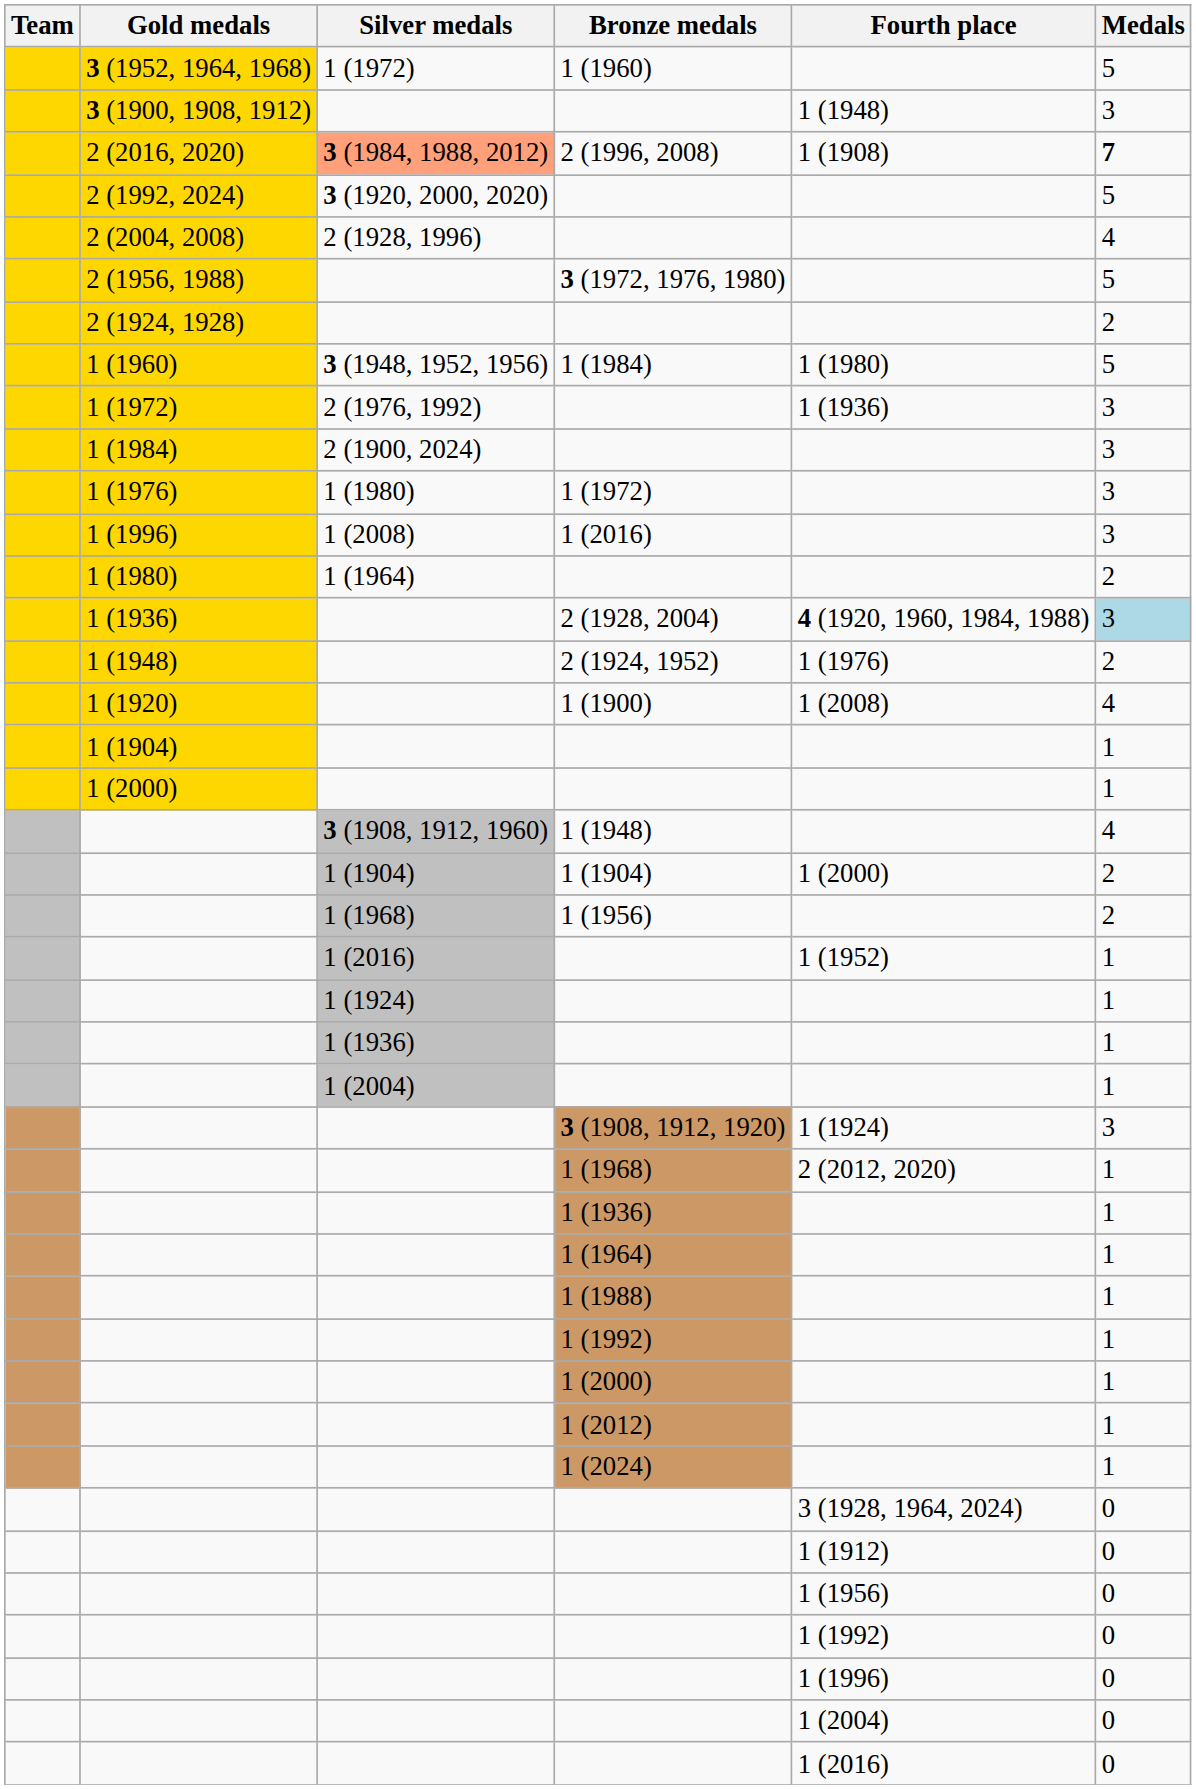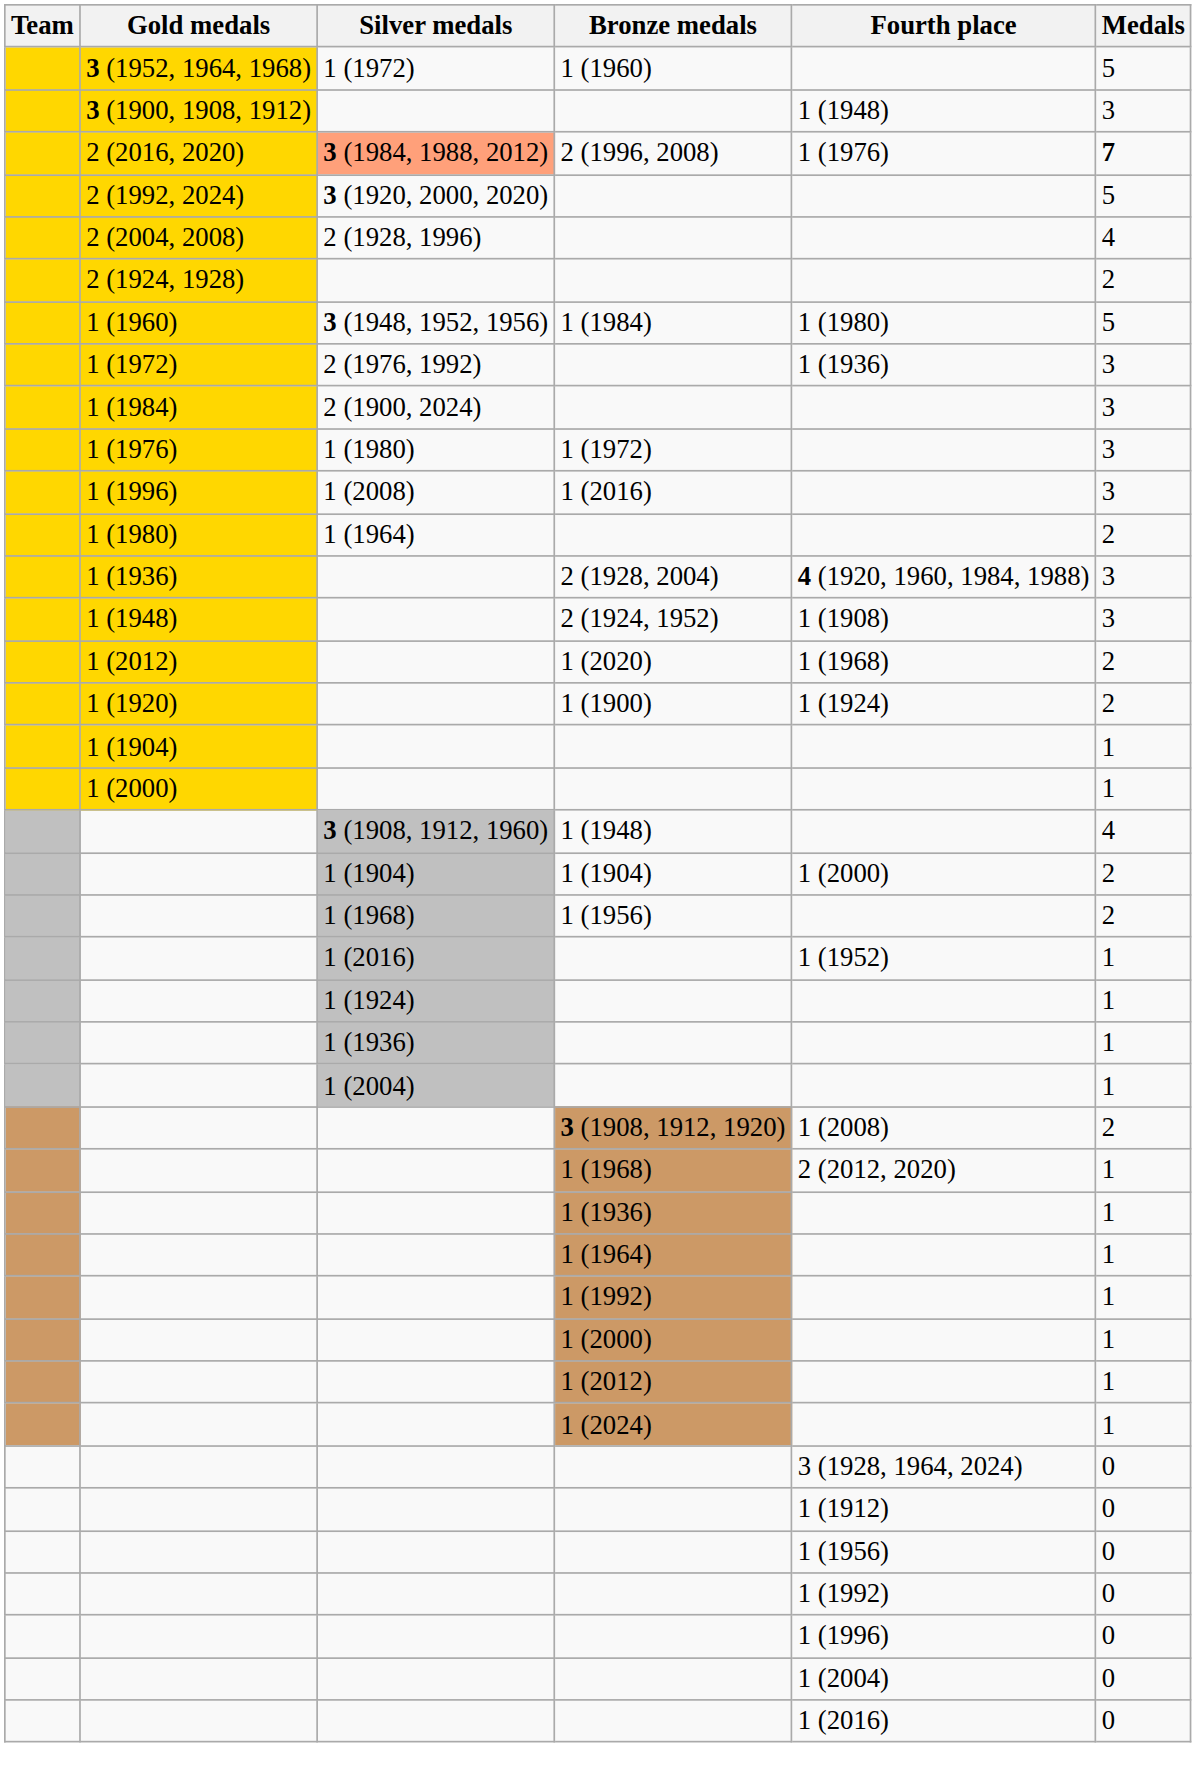 <table class="wikitable sortable" sortable>
 <tr>
 <th>Team</th>
 <th>Gold medals</th>
 <th>Silver medals</th>
 <th>Bronze medals</th>
 <th>Fourth place</th>
 <th>Medals</th>
 </tr>
 <tr>
 <td bgcolor=gold></td>
 <td bgcolor=gold><strong>3</strong> (1952, 1964, 1968)</td>
 <td>1 (1972)</td>
 <td>1 (1960)</td>
 <td></td>
 <td>5</td>
 </tr>
 <tr>
 <td bgcolor="gold"></td>
 <td bgcolor="gold"><strong>3</strong> (1900, 1908, 1912)</td>
 <td></td>
 <td></td>
 <td>1 (1948)</td>
 <td>3</td>
 </tr>
 <tr>
 <td bgcolor=gold></td>
 <td bgcolor=gold>2 (2016, 2020)</td>
 <td style="background: lightsalmon;"><strong>3</strong> (1984, 1988, 2012)</td>
 <td>2 (1996, 2008)</td>
-<td>1 (1908)</td>
+<td>1 (1976)</td>
 <td><strong>7</strong></td>
 </tr>
 <tr>
 <td bgcolor=gold></td>
 <td bgcolor=gold>2 (1992, 2024)</td>
 <td><strong>3</strong> (1920, 2000, 2020)</td>
 <td></td>
 <td></td>
 <td>5</td>
 </tr>
 <tr>
 <td bgcolor=gold></td>
 <td bgcolor=gold>2 (2004, 2008)</td>
 <td>2 (1928, 1996)</td>
 <td></td>
 <td></td>
 <td>4</td>
-</tr>
-<tr>
-<td bgcolor=gold></td>
-<td bgcolor=gold>2 (1956, 1988)</td>
-<td></td>
-<td><strong>3</strong> (1972, 1976, 1980)</td>
-<td></td>
-<td>5</td>
 </tr>
 <tr>
 <td bgcolor=gold></td>
 <td bgcolor=gold>2 (1924, 1928)</td>
 <td></td>
 <td></td>
 <td></td>
 <td>2</td>
 </tr>
 <tr>
 <td bgcolor=gold></td>
 <td bgcolor=gold>1 (1960)</td>
 <td><strong>3</strong> (1948, 1952, 1956)</td>
 <td>1 (1984)</td>
 <td>1 (1980)</td>
 <td>5</td>
 </tr>
 <tr>
 <td bgcolor=gold></td>
 <td bgcolor=gold>1 (1972)</td>
 <td>2 (1976, 1992)</td>
 <td></td>
 <td>1 (1936)</td>
 <td>3</td>
 </tr>
 <tr>
 <td bgcolor=gold></td>
 <td bgcolor=gold>1 (1984)</td>
 <td>2 (1900, 2024)</td>
 <td></td>
 <td></td>
 <td>3</td>
 </tr>
 <tr>
 <td bgcolor=gold></td>
 <td bgcolor=gold>1 (1976)</td>
 <td>1 (1980)</td>
 <td>1 (1972)</td>
 <td></td>
 <td>3</td>
 </tr>
 <tr>
 <td bgcolor=gold></td>
 <td bgcolor=gold>1 (1996)</td>
 <td>1 (2008)</td>
 <td>1 (2016)</td>
 <td></td>
 <td>3</td>
 </tr>
 <tr>
 <td bgcolor=gold></td>
 <td bgcolor=gold>1 (1980)</td>
 <td>1 (1964)</td>
 <td></td>
 <td></td>
 <td>2</td>
 </tr>
 <tr>
 <td bgcolor=gold></td>
 <td bgcolor=gold>1 (1936)</td>
 <td></td>
 <td>2 (1928, 2004)</td>
 <td><strong>4</strong> (1920, 1960, 1984, 1988)</td>
-<td style="background: lightblue;">3</td>
+<td>3</td>
 </tr>
 <tr>
 <td bgcolor=gold></td>
 <td bgcolor=gold>1 (1948)</td>
 <td></td>
 <td>2 (1924, 1952)</td>
-<td>1 (1976)</td>
+<td>1 (1908)</td>
+<td>3</td>
+</tr>
+<tr>
+<td bgcolor=gold></td>
+<td bgcolor=gold>1 (2012)</td>
+<td></td>
+<td>1 (2020)</td>
+<td>1 (1968)</td>
 <td>2</td>
 </tr>
 <tr>
 <td bgcolor=gold></td>
 <td bgcolor=gold>1 (1920)</td>
 <td></td>
 <td>1 (1900)</td>
-<td>1 (2008)</td>
-<td>4</td>
+<td>1 (1924)</td>
+<td>2</td>
 </tr>
 <tr>
 <td bgcolor=gold></td>
 <td bgcolor=gold>1 (1904)</td>
 <td></td>
 <td></td>
 <td></td>
 <td>1</td>
 </tr>
 <tr>
 <td bgcolor=gold></td>
 <td bgcolor=gold>1 (2000)</td>
 <td></td>
 <td></td>
 <td></td>
 <td>1</td>
 </tr>
 <tr>
 <td bgcolor=silver></td>
 <td></td>
 <td bgcolor=silver><strong>3</strong> (1908, 1912, 1960)</td>
 <td>1 (1948)</td>
 <td></td>
 <td>4</td>
 </tr>
 <tr>
 <td bgcolor=silver></td>
 <td></td>
 <td bgcolor=silver>1 (1904)</td>
 <td>1 (1904)</td>
 <td>1 (2000)</td>
 <td>2</td>
 </tr>
 <tr>
 <td bgcolor=silver></td>
 <td></td>
 <td bgcolor=silver>1 (1968)</td>
 <td>1 (1956)</td>
 <td></td>
 <td>2</td>
 </tr>
 <tr>
 <td bgcolor=silver></td>
 <td></td>
 <td bgcolor=silver>1 (2016)</td>
 <td></td>
 <td>1 (1952)</td>
 <td>1</td>
 </tr>
 <tr>
 <td bgcolor=silver></td>
 <td></td>
 <td bgcolor=silver>1 (1924)</td>
 <td></td>
 <td></td>
 <td>1</td>
 </tr>
 <tr>
 <td bgcolor=silver></td>
 <td></td>
 <td bgcolor=silver>1 (1936)</td>
 <td></td>
 <td></td>
 <td>1</td>
 </tr>
 <tr>
 <td bgcolor=silver></td>
 <td></td>
 <td bgcolor=silver>1 (2004)</td>
 <td></td>
 <td></td>
 <td>1</td>
 </tr>
 <tr>
 <td bgcolor=#cc9966></td>
 <td></td>
 <td></td>
 <td bgcolor=#cc9966><strong>3</strong> (1908, 1912, 1920)</td>
-<td>1 (1924)</td>
-<td>3</td>
+<td>1 (2008)</td>
+<td>2</td>
 </tr>
 <tr>
 <td bgcolor=#cc9966></td>
 <td></td>
 <td></td>
 <td bgcolor=#cc9966>1 (1968)</td>
 <td>2 (2012, 2020)</td>
 <td>1</td>
 </tr>
 <tr>
 <td bgcolor=#cc9966></td>
 <td></td>
 <td></td>
 <td bgcolor=#cc9966>1 (1936)</td>
 <td></td>
 <td>1</td>
 </tr>
 <tr>
 <td bgcolor=#cc9966></td>
 <td></td>
 <td></td>
 <td bgcolor=#cc9966>1 (1964)</td>
-<td></td>
-<td>1</td>
-</tr>
-<tr>
-<td bgcolor=#cc9966></td>
-<td></td>
-<td></td>
-<td bgcolor=#cc9966>1 (1988)</td>
 <td></td>
 <td>1</td>
 </tr>
 <tr>
 <td bgcolor=#cc9966></td>
 <td></td>
 <td></td>
 <td bgcolor=#cc9966>1 (1992)</td>
 <td></td>
 <td>1</td>
 </tr>
 <tr>
 <td bgcolor=#cc9966></td>
 <td></td>
 <td></td>
 <td bgcolor=#cc9966>1 (2000)</td>
 <td></td>
 <td>1</td>
 </tr>
 <tr>
 <td bgcolor=#cc9966></td>
 <td></td>
 <td></td>
 <td bgcolor=#cc9966>1 (2012)</td>
 <td></td>
 <td>1</td>
 </tr>
 <tr>
 <td bgcolor=#cc9966></td>
 <td></td>
 <td></td>
 <td bgcolor=#cc9966>1 (2024)</td>
 <td></td>
 <td>1</td>
 </tr>
 <tr>
 <td></td>
 <td></td>
 <td></td>
 <td></td>
 <td>3 (1928, 1964, 2024)</td>
 <td>0</td>
 </tr>
 <tr>
 <td></td>
 <td></td>
 <td></td>
 <td></td>
 <td>1 (1912)</td>
 <td>0</td>
 </tr>
 <tr>
 <td></td>
 <td></td>
 <td></td>
 <td></td>
 <td>1 (1956)</td>
 <td>0</td>
 </tr>
 <tr>
 <td></td>
 <td></td>
 <td></td>
 <td></td>
 <td>1 (1992)</td>
 <td>0</td>
 </tr>
 <tr>
 <td></td>
 <td></td>
 <td></td>
 <td></td>
 <td>1 (1996)</td>
 <td>0</td>
 </tr>
 <tr>
 <td></td>
 <td></td>
 <td></td>
 <td></td>
 <td>1 (2004)</td>
 <td>0</td>
 </tr>
 <tr>
 <td></td>
 <td></td>
 <td></td>
 <td></td>
 <td>1 (2016)</td>
 <td>0</td>
 </tr>
 </table>
